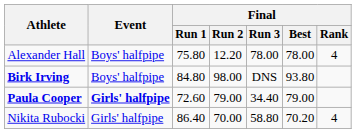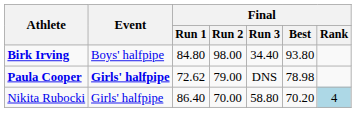 <table class="wikitable" style="font-size:90%">
 <tr>
 <th rowspan=2>Athlete</th>
 <th rowspan=2>Event</th>
 <th colspan=5>Final</th>
 </tr>
 <tr style="font-size:95%">
 <th>Run 1</th>
 <th>Run 2</th>
 <th>Run 3</th>
 <th>Best</th>
 <th>Rank</th>
 </tr>
 <tr align=center>
-<td align=left><a href='#'>Alexander Hall</a></td>
-<td align=left><a href='#'>Boys' halfpipe</a></td>
-<td>75.80</td>
-<td>12.20</td>
-<td>78.00</td>
-<td>78.00</td>
-<td>4</td>
-</tr>
-<tr align=center>
 <td align=left><strong><a href='#'>Birk Irving</a></strong></td>
 <td align=left><a href='#'>Boys' halfpipe</a></td>
 <td>84.80</td>
 <td>98.00</td>
-<td>DNS</td>
+<td>34.40</td>
 <td>93.80</td>
 <td></td>
 </tr>
 <tr align=center>
 <td align=left><strong><a href='#'>Paula Cooper</a></strong></td>
 <td align=left><strong><a href='#'>Girls' halfpipe</a></strong></td>
-<td>72.60</td>
+<td>72.62</td>
 <td>79.00</td>
-<td>34.40</td>
-<td>79.00</td>
+<td>DNS</td>
+<td>78.98</td>
 <td></td>
 </tr>
 <tr align=center>
 <td align=left><a href='#'>Nikita Rubocki</a></td>
 <td align=left><a href='#'>Girls' halfpipe</a></td>
 <td>86.40</td>
 <td>70.00</td>
 <td>58.80</td>
 <td>70.20</td>
-<td>4</td>
+<td style="background: lightblue;">4</td>
 </tr>
 </table>
